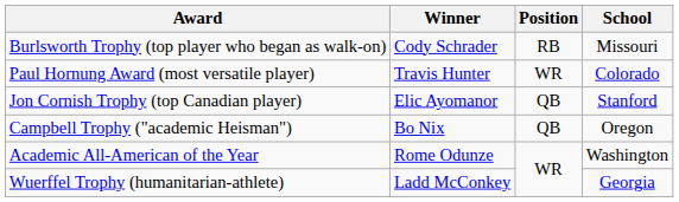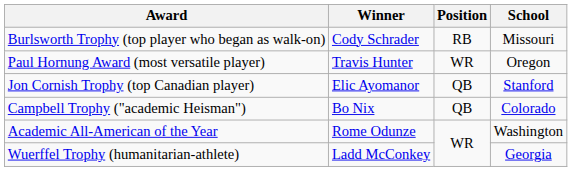 <table class="wikitable sortable">
 <tr>
 <th>Award</th>
 <th>Winner</th>
 <th>Position</th>
 <th>School</th>
 </tr>
 <tr>
 <td><a href='#'>Burlsworth Trophy</a> (top player who began as walk-on)</td>
 <td><a href='#'>Cody Schrader</a></td>
 <td align="center">RB</td>
 <td align="center">Missouri</td>
 </tr>
 <tr>
 <td><a href='#'>Paul Hornung Award</a> (most versatile player)</td>
 <td><a href='#'>Travis Hunter</a></td>
 <td align="center">WR</td>
-<td align="center"><a href='#'>Colorado</a></td>
+<td align="center">Oregon</td>
 </tr>
 <tr>
 <td><a href='#'>Jon Cornish Trophy</a> (top Canadian player)</td>
 <td><a href='#'>Elic Ayomanor</a></td>
 <td align="center">QB</td>
 <td align="center"><a href='#'>Stanford</a></td>
 </tr>
 <tr>
 <td><a href='#'>Campbell Trophy</a> ("academic Heisman")</td>
 <td><a href='#'>Bo Nix</a></td>
 <td align="center">QB</td>
-<td align="center">Oregon</td>
+<td align="center"><a href='#'>Colorado</a></td>
 </tr>
 <tr>
 <td><a href='#'>Academic All-American of the Year</a></td>
 <td><a href='#'>Rome Odunze</a></td>
 <td align="center" rowspan=2>WR</td>
 <td align="center">Washington</td>
 </tr>
 <tr>
 <td><a href='#'>Wuerffel Trophy</a> (humanitarian-athlete)</td>
 <td><a href='#'>Ladd McConkey</a></td>
 <td align="center"><a href='#'>Georgia</a></td>
 </tr>
 </table>
